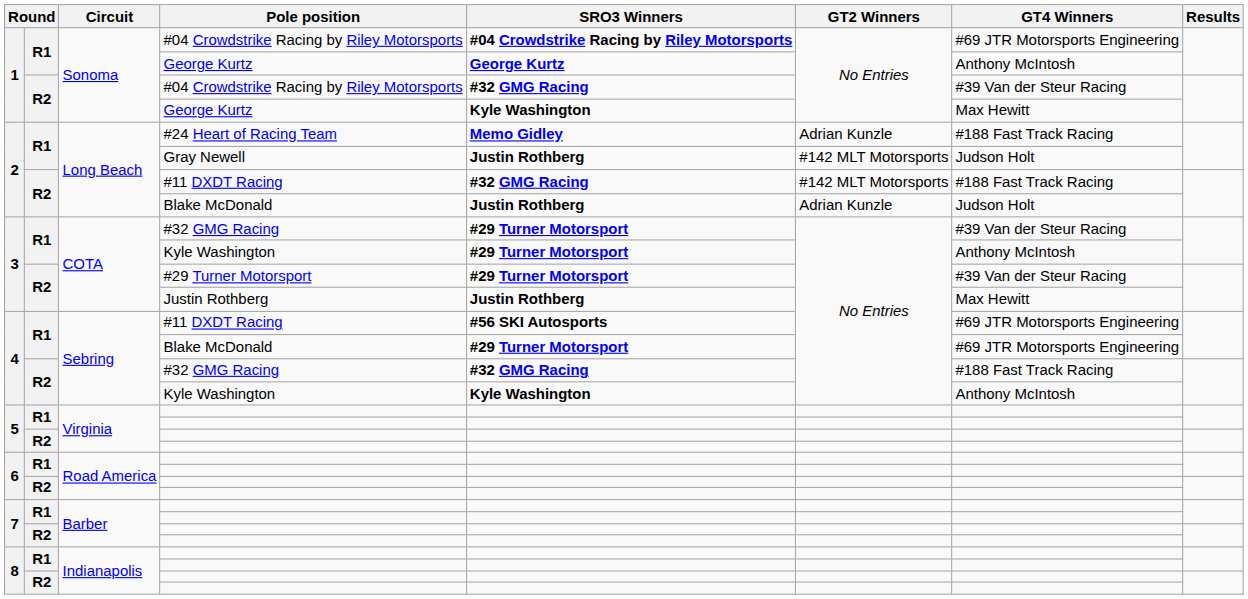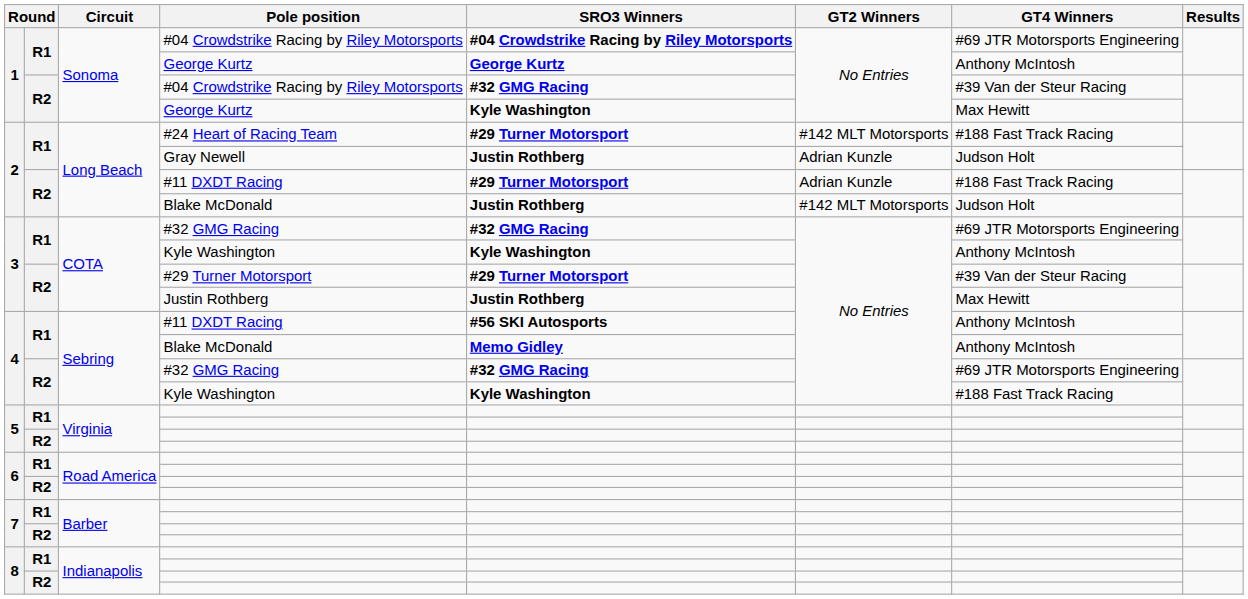 <table class="wikitable" style="font-size:85%;">
 <tr>
 <th colspan=2>Round</th>
 <th>Circuit</th>
 <th>Pole position</th>
 <th>SRO3 Winners</th>
 <th>GT2 Winners</th>
 <th>GT4 Winners</th>
 <th>Results</th>
 </tr>
 <tr>
 <th rowspan="4">1</th>
 <th rowspan="2">R1</th>
 <td rowspan="4"> <a href='#'>Sonoma</a></td>
 <td> #04 <a href='#'>Crowdstrike</a> Racing by <a href='#'>Riley Motorsports</a></td>
 <td><strong> #04 <a href='#'>Crowdstrike</a> Racing by <a href='#'>Riley Motorsports</a></strong></td>
 <td rowspan="4" align="center"><em>No Entries</em></td>
 <td> #69 JTR Motorsports Engineering</td>
 <td rowspan="2" align="center"></td>
 </tr>
 <tr>
 <td> <a href='#'>George Kurtz</a></td>
 <td><strong> <a href='#'>George Kurtz</a></strong></td>
 <td> Anthony McIntosh</td>
 </tr>
 <tr>
 <th rowspan="2">R2</th>
 <td> #04 <a href='#'>Crowdstrike</a> Racing by <a href='#'>Riley Motorsports</a></td>
 <td><strong> #32 <a href='#'>GMG Racing</a></strong></td>
 <td> #39 Van der Steur Racing</td>
 <td rowspan="2" align="center"></td>
 </tr>
 <tr>
 <td> <a href='#'>George Kurtz</a></td>
 <td><strong> Kyle Washington</strong></td>
 <td> Max Hewitt</td>
 </tr>
 <tr>
 <th rowspan="4">2</th>
 <th rowspan="2">R1</th>
 <td rowspan="4"> <a href='#'>Long Beach</a></td>
 <td> #24 <a href='#'>Heart of Racing Team</a></td>
-<td><strong> <a href='#'>Memo Gidley</a></strong></td>
-<td> Adrian Kunzle</td>
+<td><strong> #29 <a href='#'>Turner Motorsport</a></strong></td>
+<td> #142 MLT Motorsports</td>
 <td> #188 Fast Track Racing</td>
 <td rowspan="2" align="center"></td>
 </tr>
 <tr>
 <td> Gray Newell</td>
 <td><strong> Justin Rothberg</strong></td>
-<td> #142 MLT Motorsports</td>
+<td> Adrian Kunzle</td>
 <td> Judson Holt</td>
 </tr>
 <tr>
 <th rowspan="2">R2</th>
 <td> #11 <a href='#'>DXDT Racing</a></td>
-<td><strong> #32 <a href='#'>GMG Racing</a></strong></td>
-<td> #142 MLT Motorsports</td>
+<td><strong> #29 <a href='#'>Turner Motorsport</a></strong></td>
+<td> Adrian Kunzle</td>
 <td> #188 Fast Track Racing</td>
 <td rowspan="2" align="center"></td>
 </tr>
 <tr>
 <td> Blake McDonald</td>
 <td><strong> Justin Rothberg</strong></td>
-<td> Adrian Kunzle</td>
+<td> #142 MLT Motorsports</td>
 <td> Judson Holt</td>
 </tr>
 <tr>
 <th rowspan="4">3</th>
 <th rowspan="2">R1</th>
 <td rowspan="4"> <a href='#'>COTA</a></td>
 <td> #32 <a href='#'>GMG Racing</a></td>
-<td><strong> #29 <a href='#'>Turner Motorsport</a></strong></td>
+<td><strong> #32 <a href='#'>GMG Racing</a></strong></td>
 <td rowspan="8" align="center"><em>No Entries</em></td>
-<td> #39 Van der Steur Racing</td>
+<td> #69 JTR Motorsports Engineering</td>
 <td rowspan="2" align="center"></td>
 </tr>
 <tr>
 <td> Kyle Washington</td>
-<td><strong> #29 <a href='#'>Turner Motorsport</a></strong></td>
+<td><strong> Kyle Washington</strong></td>
 <td> Anthony McIntosh</td>
 </tr>
 <tr>
 <th rowspan="2">R2</th>
 <td> #29 <a href='#'>Turner Motorsport</a></td>
 <td><strong> #29 <a href='#'>Turner Motorsport</a></strong></td>
 <td> #39 Van der Steur Racing</td>
 <td rowspan="2" align="center"></td>
 </tr>
 <tr>
 <td> Justin Rothberg</td>
 <td><strong> Justin Rothberg</strong></td>
 <td> Max Hewitt</td>
 </tr>
 <tr>
 <th rowspan="4">4</th>
 <th rowspan="2">R1</th>
 <td rowspan="4"> <a href='#'>Sebring</a></td>
 <td> #11 <a href='#'>DXDT Racing</a></td>
 <td><strong> #56 SKI Autosports</strong></td>
-<td> #69 JTR Motorsports Engineering</td>
+<td> Anthony McIntosh</td>
 <td rowspan="2" align="center"></td>
 </tr>
 <tr>
 <td> Blake McDonald</td>
-<td><strong> #29 <a href='#'>Turner Motorsport</a></strong></td>
-<td> #69 JTR Motorsports Engineering</td>
+<td><strong> <a href='#'>Memo Gidley</a></strong></td>
+<td> Anthony McIntosh</td>
 </tr>
 <tr>
 <th rowspan="2">R2</th>
 <td> #32 <a href='#'>GMG Racing</a></td>
 <td><strong> #32 <a href='#'>GMG Racing</a></strong></td>
-<td> #188 Fast Track Racing</td>
+<td> #69 JTR Motorsports Engineering</td>
 <td rowspan="2" align="center"></td>
 </tr>
 <tr>
 <td> Kyle Washington</td>
 <td><strong> Kyle Washington</strong></td>
-<td> Anthony McIntosh</td>
+<td> #188 Fast Track Racing</td>
 </tr>
 <tr>
 <th rowspan="4">5</th>
 <th rowspan="2">R1</th>
 <td rowspan="4"> <a href='#'>Virginia</a></td>
 <td></td>
 <td></td>
 <td align="center"></td>
 <td></td>
 <td rowspan="2" align="center"></td>
 </tr>
 <tr>
 <td></td>
 <td></td>
 <td></td>
 <td></td>
 </tr>
 <tr>
 <th rowspan="2">R2</th>
 <td></td>
 <td></td>
 <td></td>
 <td></td>
 <td rowspan="2" align="center"></td>
 </tr>
 <tr>
 <td></td>
 <td></td>
 <td></td>
 <td></td>
 </tr>
 <tr>
 <th rowspan="4">6</th>
 <th rowspan="2">R1</th>
 <td rowspan="4"> <a href='#'>Road America</a></td>
 <td></td>
 <td></td>
 <td align="center"></td>
 <td></td>
 <td rowspan="2" align="center"></td>
 </tr>
 <tr>
 <td></td>
 <td></td>
 <td></td>
 <td></td>
 </tr>
 <tr>
 <th rowspan="2">R2</th>
 <td></td>
 <td></td>
 <td></td>
 <td></td>
 <td rowspan="2" align="center"></td>
 </tr>
 <tr>
 <td></td>
 <td></td>
 <td></td>
 <td></td>
 </tr>
 <tr>
 <th rowspan="4">7</th>
 <th rowspan="2">R1</th>
 <td rowspan="4"> <a href='#'>Barber</a></td>
 <td></td>
 <td></td>
 <td align="center"></td>
 <td></td>
 <td rowspan="2" align="center"></td>
 </tr>
 <tr>
 <td></td>
 <td></td>
 <td></td>
 <td></td>
 </tr>
 <tr>
 <th rowspan="2">R2</th>
 <td></td>
 <td></td>
 <td></td>
 <td></td>
 <td rowspan="2" align="center"></td>
 </tr>
 <tr>
 <td></td>
 <td></td>
 <td></td>
 <td></td>
 </tr>
 <tr>
 <th rowspan="4">8</th>
 <th rowspan="2">R1</th>
 <td rowspan="4"> <a href='#'>Indianapolis</a></td>
 <td></td>
 <td></td>
 <td></td>
 <td></td>
 <td rowspan="2" align="center"></td>
 </tr>
 <tr>
 <td></td>
 <td></td>
 <td></td>
 <td></td>
 </tr>
 <tr>
 <th rowspan="2">R2</th>
 <td></td>
 <td></td>
 <td></td>
 <td></td>
 <td rowspan="2" align="center"></td>
 </tr>
 <tr>
 <td></td>
 <td></td>
 <td></td>
 <td></td>
 </tr>
 </table>
